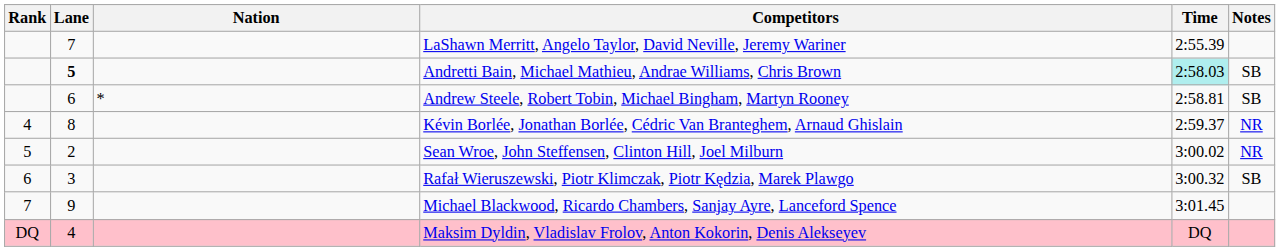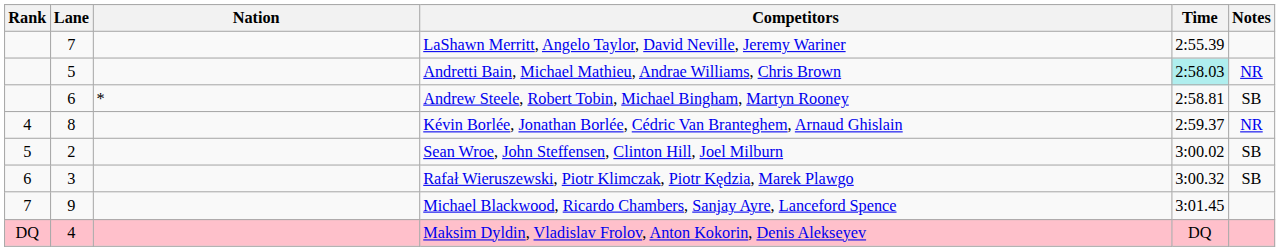 <table class="wikitable sortable" width=75% style="text-align:center; font-size:95%">
 <tr>
 <th width=15>Rank</th>
 <th width=15>Lane</th>
 <th width=300>Nation</th>
 <th width=700>Competitors</th>
 <th width=15>Time</th>
 <th width=15>Notes</th>
 </tr>
 <tr>
 <td></td>
 <td>7</td>
 <td align=left></td>
 <td align=left><a href='#'>LaShawn Merritt</a>, <a href='#'>Angelo Taylor</a>, <a href='#'>David Neville</a>, <a href='#'>Jeremy Wariner</a></td>
 <td>2:55.39</td>
 <td></td>
 </tr>
 <tr>
 <td></td>
-<td><strong>5</strong></td>
+<td>5</td>
 <td align=left></td>
 <td align=left><a href='#'>Andretti Bain</a>, <a href='#'>Michael Mathieu</a>, <a href='#'>Andrae Williams</a>, <a href='#'>Chris Brown</a></td>
 <td style="background: paleturquoise;">2:58.03</td>
-<td>SB</td>
+<td><a href='#'>NR</a></td>
 </tr>
 <tr>
 <td></td>
 <td>6</td>
 <td align=left> *</td>
 <td align=left><a href='#'>Andrew Steele</a>, <a href='#'>Robert Tobin</a>, <a href='#'>Michael Bingham</a>, <a href='#'>Martyn Rooney</a></td>
 <td>2:58.81</td>
 <td>SB</td>
 </tr>
 <tr>
 <td>4</td>
 <td>8</td>
 <td align=left></td>
 <td align=left><a href='#'>Kévin Borlée</a>, <a href='#'>Jonathan Borlée</a>, <a href='#'>Cédric Van Branteghem</a>, <a href='#'>Arnaud Ghislain</a></td>
 <td>2:59.37</td>
 <td><a href='#'>NR</a></td>
 </tr>
 <tr>
 <td>5</td>
 <td>2</td>
 <td align=left></td>
 <td align=left><a href='#'>Sean Wroe</a>, <a href='#'>John Steffensen</a>, <a href='#'>Clinton Hill</a>, <a href='#'>Joel Milburn</a></td>
 <td>3:00.02</td>
-<td><a href='#'>NR</a></td>
+<td>SB</td>
 </tr>
 <tr>
 <td>6</td>
 <td>3</td>
 <td align=left></td>
 <td align=left><a href='#'>Rafał Wieruszewski</a>, <a href='#'>Piotr Klimczak</a>, <a href='#'>Piotr Kędzia</a>, <a href='#'>Marek Plawgo</a></td>
 <td>3:00.32</td>
 <td>SB</td>
 </tr>
 <tr>
 <td>7</td>
 <td>9</td>
 <td align=left></td>
 <td align=left><a href='#'>Michael Blackwood</a>, <a href='#'>Ricardo Chambers</a>, <a href='#'>Sanjay Ayre</a>, <a href='#'>Lanceford Spence</a></td>
 <td>3:01.45</td>
 <td></td>
 </tr>
 <tr bgcolor=pink>
 <td>DQ</td>
 <td>4</td>
 <td align=left></td>
 <td align=left><a href='#'>Maksim Dyldin</a>, <a href='#'>Vladislav Frolov</a>, <a href='#'>Anton Kokorin</a>, <a href='#'>Denis Alekseyev</a></td>
 <td>DQ</td>
 <td></td>
 </tr>
 </table>
